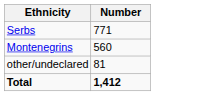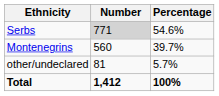 <table class="wikitable">
 <tr>
 <th width="100px">Ethnicity</th>
 <th width="80px">Number</th>
+<th width="80px">Percentage</th>
 </tr>
 <tr>
 <td><a href='#'>Serbs</a></td>
-<td>771</td>
+<td style="background: lightgrey;">771</td>
+<td>54.6%</td>
 </tr>
 <tr>
 <td><a href='#'>Montenegrins</a></td>
 <td>560</td>
+<td>39.7%</td>
 </tr>
 <tr>
 <td>other/undeclared</td>
 <td>81</td>
+<td>5.7%</td>
 </tr>
 <tr>
 <td><strong>Total</strong></td>
 <td><strong>1,412</strong></td>
+<td><strong>100%</strong></td>
 </tr>
 </table>
